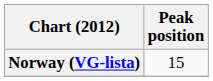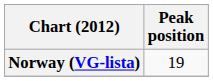 <table class="wikitable sortable plainrowheaders" style="text-align:center">
 <tr>
 <th scope="col">Chart (2012)</th>
 <th scope="col">Peak<br>position</th>
 </tr>
 <tr>
 <th scope="row">Norway (<a href='#'>VG-lista</a>)</th>
-<td align="center">15</td>
+<td align="center">19</td>
 </tr>
 <tr>
 </tr>
 </table>
